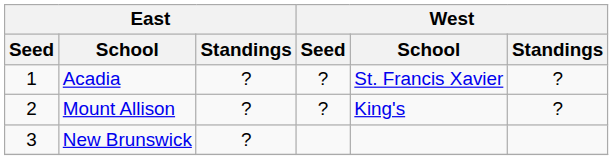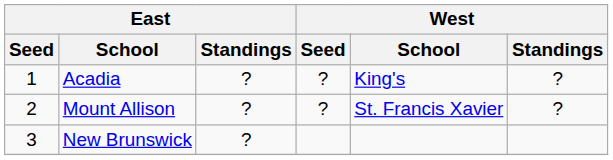 <table class="wikitable">
 <tr>
 <th colspan=3>East</th>
 <th colspan=3>West</th>
 </tr>
 <tr>
 <th>Seed</th>
 <th>School</th>
 <th>Standings</th>
 <th>Seed</th>
 <th>School</th>
 <th>Standings</th>
 </tr>
 <tr>
 <td align=center>1</td>
 <td><a href='#'>Acadia</a></td>
 <td align=center>?</td>
 <td align=center>?</td>
-<td><a href='#'>St. Francis Xavier</a></td>
+<td><a href='#'>King's</a></td>
 <td align=center>?</td>
 </tr>
 <tr>
 <td align=center>2</td>
 <td><a href='#'>Mount Allison</a></td>
 <td align=center>?</td>
 <td align=center>?</td>
-<td><a href='#'>King's</a></td>
+<td><a href='#'>St. Francis Xavier</a></td>
 <td align=center>?</td>
 </tr>
 <tr>
 <td align=center>3</td>
 <td><a href='#'>New Brunswick</a></td>
 <td align=center>?</td>
 <td></td>
 <td></td>
 <td></td>
 </tr>
 <tr>
 </tr>
 </table>
